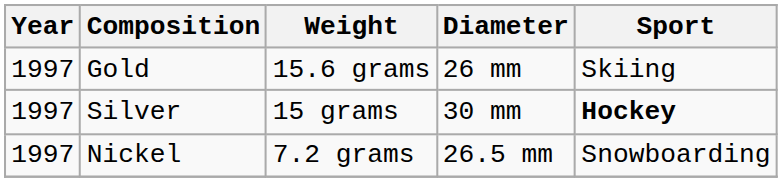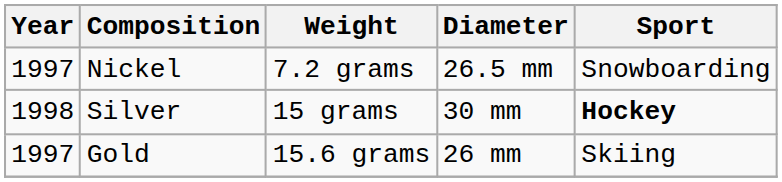 <table class="wikitable">
 <tr>
 <th>Year</th>
 <th>Composition</th>
 <th>Weight</th>
 <th>Diameter</th>
 <th>Sport</th>
 </tr>
 <tr>
 <td>1997</td>
-<td>Gold</td>
-<td>15.6 grams</td>
-<td>26 mm</td>
-<td>Skiing</td>
+<td>Nickel</td>
+<td>7.2 grams</td>
+<td>26.5 mm</td>
+<td>Snowboarding</td>
 </tr>
 <tr>
-<td>1997</td>
+<td>1998</td>
 <td>Silver</td>
 <td>15 grams</td>
 <td>30 mm</td>
 <td><strong>Hockey</strong></td>
 </tr>
 <tr>
 <td>1997</td>
-<td>Nickel</td>
-<td>7.2 grams</td>
-<td>26.5 mm</td>
-<td>Snowboarding</td>
+<td>Gold</td>
+<td>15.6 grams</td>
+<td>26 mm</td>
+<td>Skiing</td>
 </tr>
 <tr>
 </tr>
 </table>
